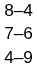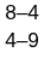 <table style="text-align:center">
 <tr>
 <th width=200></th>
 <th width=100></th>
 <th width=200></th>
 </tr>
 <tr>
 <td align=right><strong></strong></td>
 <td>8–4</td>
 <td align=left></td>
 </tr>
 <tr>
-<td align=right><strong></strong></td>
-<td>7–6</td>
-<td align=left></td>
-</tr>
-<tr>
 <td align=right></td>
 <td>4–9</td>
 <td align=left><strong></strong></td>
 </tr>
 </table>
